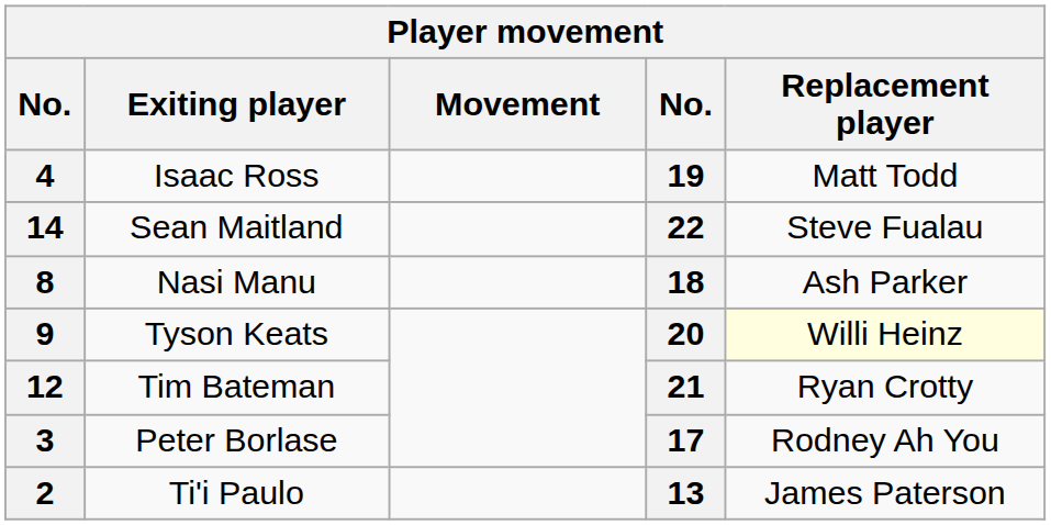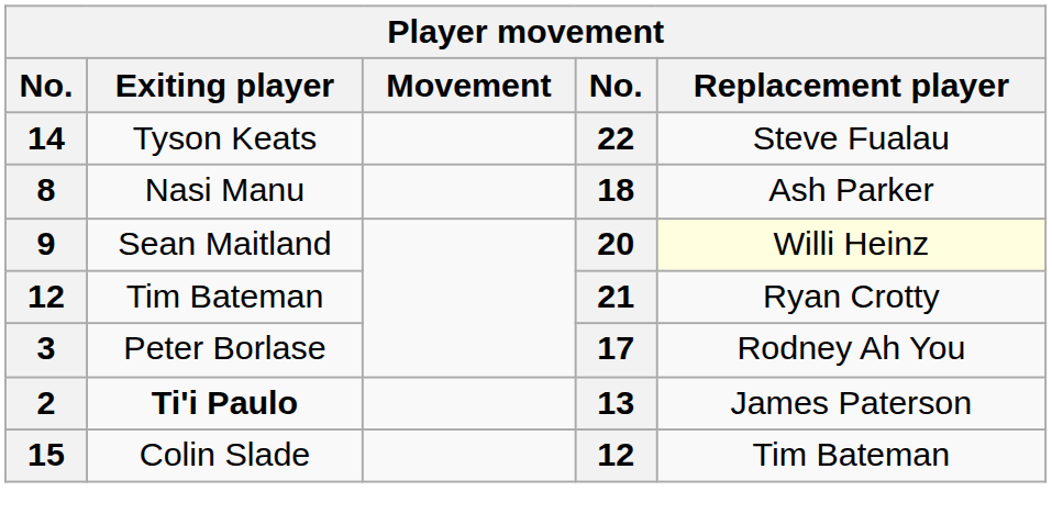 <table class="wikitable" style="text-align:center" width=80% align=left>
 <tr>
 <th colspan=5>Player movement</th>
 </tr>
 <tr>
 <th>No.</th>
 <th>Exiting player</th>
 <th>Movement</th>
 <th>No.</th>
 <th>Replacement player</th>
 </tr>
 <tr>
-<th width=2%>4</th>
-<td width=20%>Isaac Ross</td>
-<td width=16%> </td>
-<th width=2%>19</th>
-<td width=20%>Matt Todd</td>
-</tr>
-<tr>
 <th>14</th>
-<td>Sean Maitland</td>
+<td>Tyson Keats</td>
 <td> </td>
 <th>22</th>
 <td>Steve Fualau</td>
 </tr>
 <tr>
 <th>8</th>
 <td>Nasi Manu</td>
 <td> </td>
 <th>18</th>
 <td>Ash Parker</td>
 </tr>
 <tr>
 <th>9</th>
-<td>Tyson Keats</td>
+<td>Sean Maitland</td>
 <td rowspan=3> </td>
 <th>20</th>
 <td style="background: lightyellow;">Willi Heinz</td>
 </tr>
 <tr>
 <th>12</th>
 <td>Tim Bateman</td>
 <th>21</th>
 <td>Ryan Crotty</td>
 </tr>
 <tr>
 <th>3</th>
 <td>Peter Borlase</td>
 <th>17</th>
 <td>Rodney Ah You</td>
 </tr>
 <tr>
 <th>2</th>
-<td>Ti'i Paulo</td>
+<td><strong>Ti'i Paulo</strong></td>
 <td> </td>
 <th>13</th>
 <td>James Paterson</td>
 </tr>
+<tr>
+<th>15</th>
+<td>Colin Slade</td>
+<td> </td>
+<th>12</th>
+<td>Tim Bateman</td>
+</tr>
 </table>
